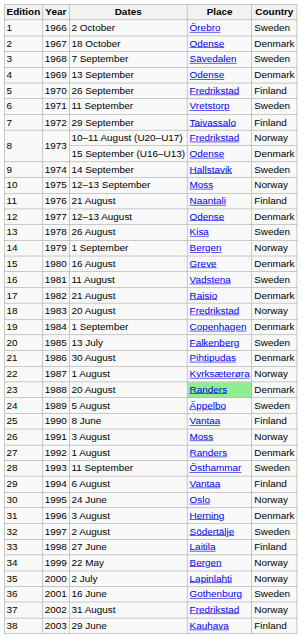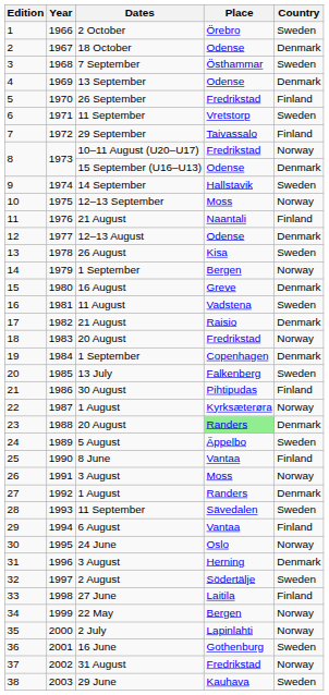 <table class="wikitable">
 <tr>
 <th>Edition</th>
 <th>Year</th>
 <th>Dates</th>
 <th>Place</th>
 <th>Country</th>
 </tr>
 <tr>
 <td>1</td>
 <td>1966</td>
 <td>2 October</td>
 <td><a href='#'>Örebro</a></td>
 <td>Sweden</td>
 </tr>
 <tr>
 <td>2</td>
 <td>1967</td>
 <td>18 October</td>
 <td><a href='#'>Odense</a></td>
 <td>Denmark</td>
 </tr>
 <tr>
 <td>3</td>
 <td>1968</td>
 <td>7 September</td>
-<td><a href='#'>Sävedalen</a></td>
+<td><a href='#'>Östhammar</a></td>
 <td>Sweden</td>
 </tr>
 <tr>
 <td>4</td>
 <td>1969</td>
 <td>13 September</td>
 <td><a href='#'>Odense</a></td>
 <td>Denmark</td>
 </tr>
 <tr>
 <td>5</td>
 <td>1970</td>
 <td>26 September</td>
 <td><a href='#'>Fredrikstad</a></td>
 <td>Finland</td>
 </tr>
 <tr>
 <td>6</td>
 <td>1971</td>
 <td>11 September</td>
 <td><a href='#'>Vretstorp</a></td>
 <td>Sweden</td>
 </tr>
 <tr>
 <td>7</td>
 <td>1972</td>
 <td>29 September</td>
 <td><a href='#'>Taivassalo</a></td>
 <td>Finland</td>
 </tr>
 <tr>
 <td rowspan=2>8</td>
 <td rowspan=2>1973</td>
 <td>10–11 August (U20–U17)</td>
 <td><a href='#'>Fredrikstad</a></td>
 <td>Norway</td>
 </tr>
 <tr>
 <td>15 September (U16–U13)</td>
 <td><a href='#'>Odense</a></td>
 <td>Denmark</td>
 </tr>
 <tr>
 <td>9</td>
 <td>1974</td>
 <td>14 September</td>
 <td><a href='#'>Hallstavik</a></td>
 <td>Sweden</td>
 </tr>
 <tr>
 <td>10</td>
 <td>1975</td>
 <td>12–13 September</td>
 <td><a href='#'>Moss</a></td>
 <td>Norway</td>
 </tr>
 <tr>
 <td>11</td>
 <td>1976</td>
 <td>21 August</td>
 <td><a href='#'>Naantali</a></td>
 <td>Finland</td>
 </tr>
 <tr>
 <td>12</td>
 <td>1977</td>
 <td>12–13 August</td>
 <td><a href='#'>Odense</a></td>
 <td>Denmark</td>
 </tr>
 <tr>
 <td>13</td>
 <td>1978</td>
 <td>26 August</td>
 <td><a href='#'>Kisa</a></td>
 <td>Sweden</td>
 </tr>
 <tr>
 <td>14</td>
 <td>1979</td>
 <td>1 September</td>
 <td><a href='#'>Bergen</a></td>
 <td>Norway</td>
 </tr>
 <tr>
 <td>15</td>
 <td>1980</td>
 <td>16 August</td>
 <td><a href='#'>Greve</a></td>
 <td>Denmark</td>
 </tr>
 <tr>
 <td>16</td>
 <td>1981</td>
 <td>11 August</td>
 <td><a href='#'>Vadstena</a></td>
 <td>Sweden</td>
 </tr>
 <tr>
 <td>17</td>
 <td>1982</td>
 <td>21 August</td>
 <td><a href='#'>Raisio</a></td>
 <td>Denmark</td>
 </tr>
 <tr>
 <td>18</td>
 <td>1983</td>
 <td>20 August</td>
 <td><a href='#'>Fredrikstad</a></td>
 <td>Norway</td>
 </tr>
 <tr>
 <td>19</td>
 <td>1984</td>
 <td>1 September</td>
 <td><a href='#'>Copenhagen</a></td>
 <td>Denmark</td>
 </tr>
 <tr>
 <td>20</td>
 <td>1985</td>
 <td>13 July</td>
 <td><a href='#'>Falkenberg</a></td>
 <td>Sweden</td>
 </tr>
 <tr>
 <td>21</td>
 <td>1986</td>
 <td>30 August</td>
 <td><a href='#'>Pihtipudas</a></td>
-<td>Denmark</td>
+<td>Finland</td>
 </tr>
 <tr>
 <td>22</td>
 <td>1987</td>
 <td>1 August</td>
 <td><a href='#'>Kyrksæterøra</a></td>
 <td>Norway</td>
 </tr>
 <tr>
 <td>23</td>
 <td>1988</td>
 <td>20 August</td>
 <td style="background: lightgreen;"><a href='#'>Randers</a></td>
 <td>Denmark</td>
 </tr>
 <tr>
 <td>24</td>
 <td>1989</td>
 <td>5 August</td>
 <td><a href='#'>Äppelbo</a></td>
 <td>Sweden</td>
 </tr>
 <tr>
 <td>25</td>
 <td>1990</td>
 <td>8 June</td>
 <td><a href='#'>Vantaa</a></td>
 <td>Finland</td>
 </tr>
 <tr>
 <td>26</td>
 <td>1991</td>
 <td>3 August</td>
 <td><a href='#'>Moss</a></td>
 <td>Norway</td>
 </tr>
 <tr>
 <td>27</td>
 <td>1992</td>
 <td>1 August</td>
 <td><a href='#'>Randers</a></td>
 <td>Denmark</td>
 </tr>
 <tr>
 <td>28</td>
 <td>1993</td>
 <td>11 September</td>
-<td><a href='#'>Östhammar</a></td>
+<td><a href='#'>Sävedalen</a></td>
 <td>Sweden</td>
 </tr>
 <tr>
 <td>29</td>
 <td>1994</td>
 <td>6 August</td>
 <td><a href='#'>Vantaa</a></td>
 <td>Finland</td>
 </tr>
 <tr>
 <td>30</td>
 <td>1995</td>
 <td>24 June</td>
 <td><a href='#'>Oslo</a></td>
 <td>Norway</td>
 </tr>
 <tr>
 <td>31</td>
 <td>1996</td>
 <td>3 August</td>
 <td><a href='#'>Herning</a></td>
 <td>Denmark</td>
 </tr>
 <tr>
 <td>32</td>
 <td>1997</td>
 <td>2 August</td>
 <td><a href='#'>Södertälje</a></td>
 <td>Sweden</td>
 </tr>
 <tr>
 <td>33</td>
 <td>1998</td>
 <td>27 June</td>
 <td><a href='#'>Laitila</a></td>
 <td>Finland</td>
 </tr>
 <tr>
 <td>34</td>
 <td>1999</td>
 <td>22 May</td>
 <td><a href='#'>Bergen</a></td>
 <td>Norway</td>
 </tr>
 <tr>
 <td>35</td>
 <td>2000</td>
 <td>2 July</td>
 <td><a href='#'>Lapinlahti</a></td>
 <td>Norway</td>
 </tr>
 <tr>
 <td>36</td>
 <td>2001</td>
 <td>16 June</td>
 <td><a href='#'>Gothenburg</a></td>
 <td>Sweden</td>
 </tr>
 <tr>
 <td>37</td>
 <td>2002</td>
 <td>31 August</td>
 <td><a href='#'>Fredrikstad</a></td>
 <td>Norway</td>
 </tr>
 <tr>
 <td>38</td>
 <td>2003</td>
 <td>29 June</td>
 <td><a href='#'>Kauhava</a></td>
-<td>Finland</td>
+<td>Sweden</td>
 </tr>
 </table>
